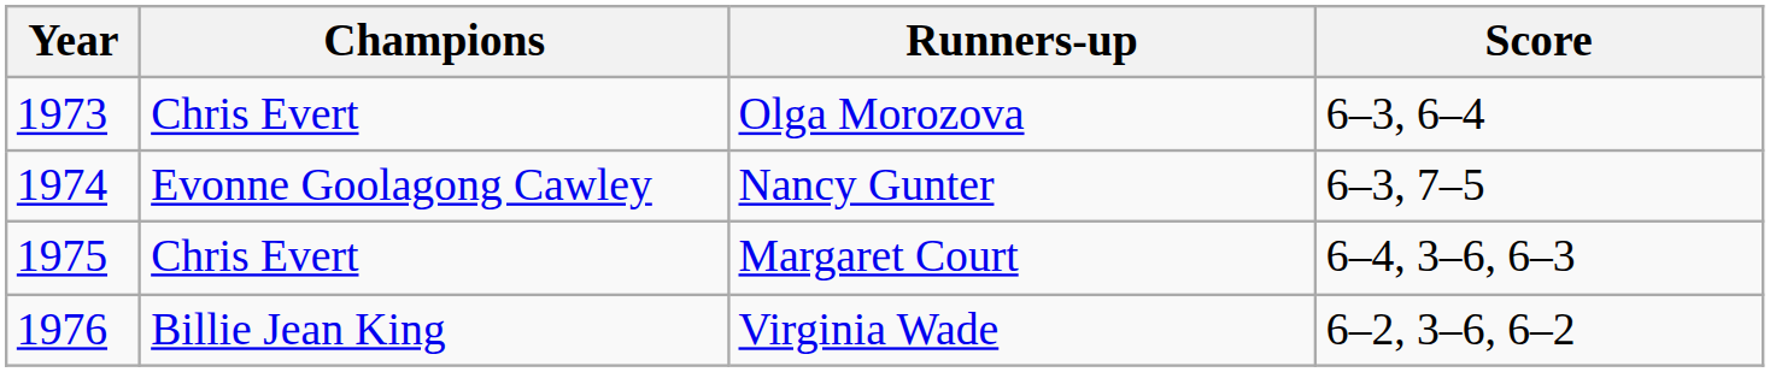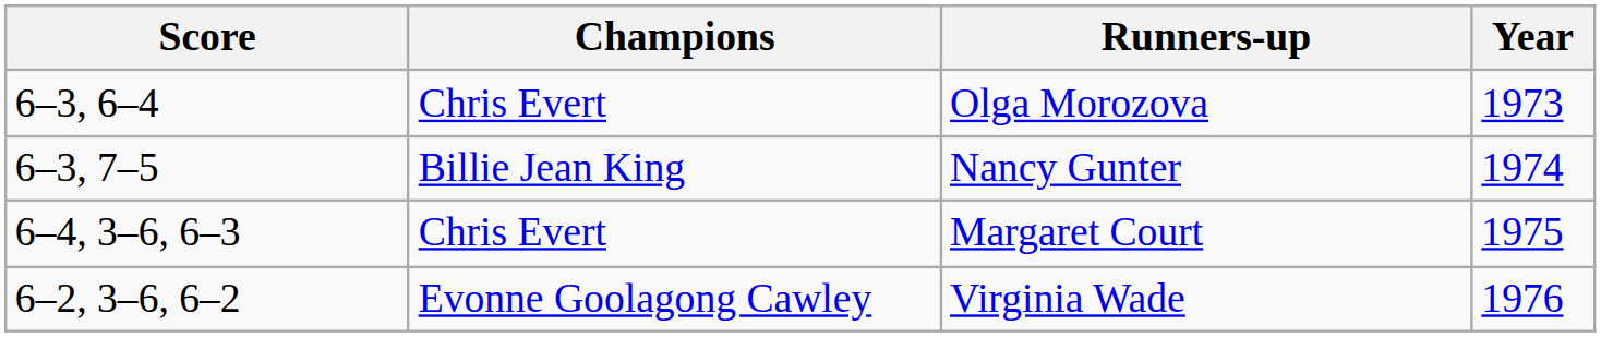 <table class="wikitable">
 <tr>
-<th style="width:40px">Year</th>
+<th style="width:150px" class="unsortable">Score</th>
 <th style="width:200px">Champions</th>
 <th style="width:200px">Runners-up</th>
-<th style="width:150px" class="unsortable">Score</th>
+<th style="width:40px">Year</th>
 </tr>
 <tr>
-<td><a href='#'>1973</a></td>
+<td>6–3, 6–4</td>
 <td> <a href='#'>Chris Evert</a></td>
 <td> <a href='#'>Olga Morozova</a></td>
-<td>6–3, 6–4</td>
+<td><a href='#'>1973</a></td>
 </tr>
 <tr>
+<td>6–3, 7–5</td>
+<td> <a href='#'>Billie Jean King</a></td>
+<td> <a href='#'>Nancy Gunter</a></td>
 <td><a href='#'>1974</a></td>
-<td> <a href='#'>Evonne Goolagong Cawley</a></td>
-<td> <a href='#'>Nancy Gunter</a></td>
-<td>6–3, 7–5</td>
 </tr>
 <tr>
-<td><a href='#'>1975</a></td>
+<td>6–4, 3–6, 6–3</td>
 <td> <a href='#'>Chris Evert</a></td>
 <td> <a href='#'>Margaret Court</a></td>
-<td>6–4, 3–6, 6–3</td>
+<td><a href='#'>1975</a></td>
 </tr>
 <tr>
+<td>6–2, 3–6, 6–2</td>
+<td> <a href='#'>Evonne Goolagong Cawley</a></td>
+<td> <a href='#'>Virginia Wade</a></td>
 <td><a href='#'>1976</a></td>
-<td> <a href='#'>Billie Jean King</a></td>
-<td> <a href='#'>Virginia Wade</a></td>
-<td>6–2, 3–6, 6–2</td>
 </tr>
 </table>
